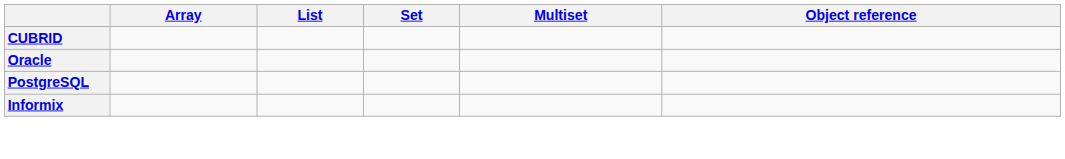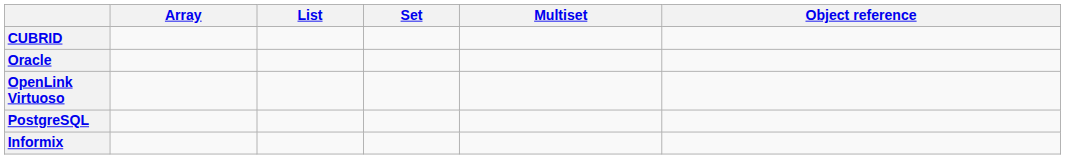 <table class="wikitable" style="width: 95%; text-align: center">
 <tr>
 <th style="width: 10%"></th>
 <th><a href='#'>Array</a></th>
 <th><a href='#'>List</a></th>
 <th><a href='#'>Set</a></th>
 <th><a href='#'>Multiset</a></th>
 <th><a href='#'>Object reference</a></th>
 </tr>
 <tr>
 <th style="text-align:left;"><a href='#'>CUBRID</a></th>
 <td></td>
 <td></td>
 <td></td>
 <td></td>
 <td></td>
 </tr>
 <tr>
 <th style="text-align:left;"><a href='#'>Oracle</a></th>
 <td></td>
 <td></td>
 <td></td>
 <td></td>
 <td></td>
 </tr>
 <tr>
+<th style="text-align:left;"><a href='#'>OpenLink Virtuoso</a></th>
+<td></td>
+<td></td>
+<td></td>
+<td></td>
+<td></td>
+</tr>
+<tr>
 <th style="text-align:left;"><a href='#'>PostgreSQL</a></th>
 <td></td>
 <td></td>
 <td></td>
 <td></td>
 <td></td>
 </tr>
 <tr>
 <th style="text-align:left;"><a href='#'>Informix</a></th>
 <td></td>
 <td></td>
 <td></td>
 <td></td>
 <td></td>
 </tr>
 </table>
